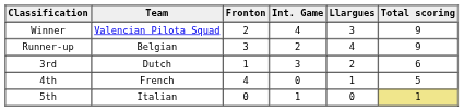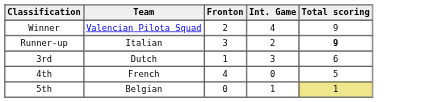 <table border="1" cellpadding="3" cellspacing="0" align="left">
 <tr>
 <th style="background:#efefef;">Classification</th>
 <th style="background:#efefef;">Team</th>
 <th style="background:#efefef;">Fronton</th>
 <th style="background:#efefef;">Int. Game</th>
-<th style="background:#efefef;">Llargues</th>
 <th style="background:#efefef;">Total scoring</th>
 </tr>
 <tr align="center">
 <td>Winner</td>
 <td><a href='#'>Valencian Pilota Squad</a></td>
 <td>2</td>
 <td>4</td>
-<td>3</td>
 <td>9</td>
 </tr>
 <tr align="center">
 <td>Runner-up</td>
-<td>Belgian</td>
+<td>Italian</td>
 <td>3</td>
 <td>2</td>
-<td>4</td>
-<td>9</td>
+<td><strong>9</strong></td>
 </tr>
 <tr align="center">
 <td>3rd</td>
 <td>Dutch</td>
 <td>1</td>
 <td>3</td>
-<td>2</td>
 <td>6</td>
 </tr>
 <tr align="center">
 <td>4th</td>
 <td>French</td>
 <td>4</td>
 <td>0</td>
-<td>1</td>
 <td>5</td>
 </tr>
 <tr align="center">
 <td>5th</td>
-<td>Italian</td>
+<td>Belgian</td>
 <td>0</td>
 <td>1</td>
-<td>0</td>
 <td style="background: khaki;">1</td>
 </tr>
 </table>
